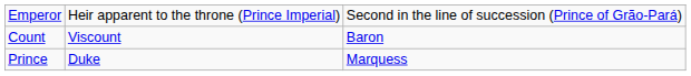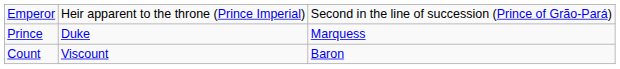 <table class="wikitable">
 <tr>
 <td> <a href='#'>Emperor</a></td>
 <td> Heir apparent to the throne (<a href='#'>Prince Imperial</a>)</td>
 <td> Second in the line of succession (<a href='#'>Prince of Grão-Pará</a>)</td>
 </tr>
 <tr>
+<td> <a href='#'>Prince</a></td>
+<td> <a href='#'>Duke</a></td>
+<td> <a href='#'>Marquess</a></td>
+</tr>
+<tr>
 <td> <a href='#'>Count</a></td>
 <td> <a href='#'>Viscount</a></td>
 <td> <a href='#'>Baron</a></td>
 </tr>
-<tr>
-<td> <a href='#'>Prince</a></td>
-<td> <a href='#'>Duke</a></td>
-<td> <a href='#'>Marquess</a></td>
-</tr>
 </table>
